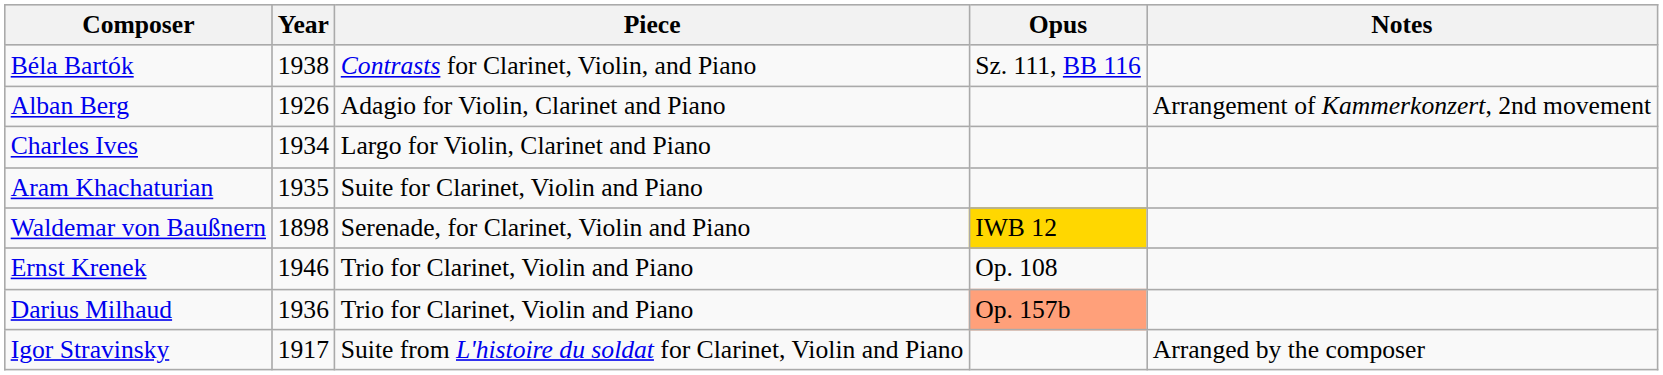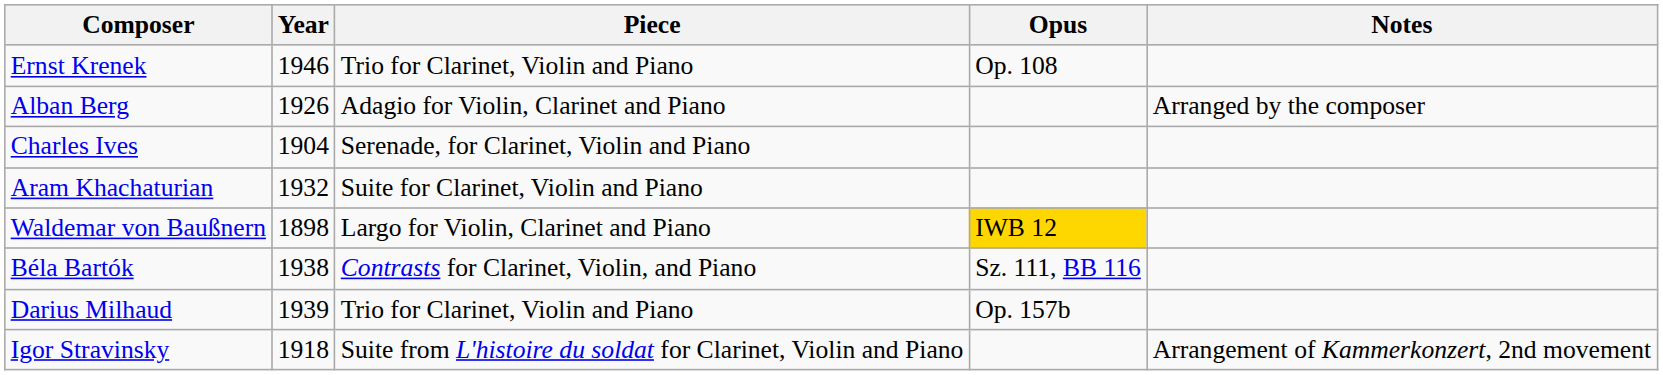 <table class="wikitable">
 <tr>
 <th>Composer</th>
 <th>Year</th>
 <th>Piece</th>
 <th>Opus</th>
 <th>Notes</th>
 </tr>
 <tr>
+<td><a href='#'>Ernst Krenek</a></td>
+<td>1946</td>
+<td>Trio for Clarinet, Violin and Piano</td>
+<td>Op. 108</td>
+<td></td>
+</tr>
+<tr>
+<td><a href='#'>Alban Berg</a></td>
+<td>1926</td>
+<td>Adagio for Violin, Clarinet and Piano</td>
+<td></td>
+<td>Arranged by the composer</td>
+</tr>
+<tr>
+<td><a href='#'>Charles Ives</a></td>
+<td>1904</td>
+<td>Serenade, for Clarinet, Violin and Piano</td>
+<td></td>
+<td></td>
+</tr>
+<tr>
+<td><a href='#'>Aram Khachaturian</a></td>
+<td>1932</td>
+<td>Suite for Clarinet, Violin and Piano</td>
+<td></td>
+<td></td>
+</tr>
+<tr>
+<td><a href='#'>Waldemar von Baußnern</a></td>
+<td>1898</td>
+<td>Largo for Violin, Clarinet and Piano</td>
+<td style="background: gold;">IWB 12</td>
+<td></td>
+</tr>
+<tr>
 <td><a href='#'>Béla Bartók</a></td>
 <td>1938</td>
 <td><em><a href='#'>Contrasts</a></em> for Clarinet, Violin, and Piano</td>
 <td>Sz. 111, <a href='#'>BB 116</a></td>
 <td></td>
 </tr>
 <tr>
-<td><a href='#'>Alban Berg</a></td>
-<td>1926</td>
-<td>Adagio for Violin, Clarinet and Piano</td>
-<td></td>
-<td>Arrangement of <em>Kammerkonzert</em>, 2nd movement</td>
-</tr>
-<tr>
-<td><a href='#'>Charles Ives</a></td>
-<td>1934</td>
-<td>Largo for Violin, Clarinet and Piano</td>
-<td></td>
-<td></td>
-</tr>
-<tr>
-<td><a href='#'>Aram Khachaturian</a></td>
-<td>1935</td>
-<td>Suite for Clarinet, Violin and Piano</td>
-<td></td>
-<td></td>
-</tr>
-<tr>
-<td><a href='#'>Waldemar von Baußnern</a></td>
-<td>1898</td>
-<td>Serenade, for Clarinet, Violin and Piano</td>
-<td style="background: gold;">IWB 12</td>
-<td></td>
-</tr>
-<tr>
-<td><a href='#'>Ernst Krenek</a></td>
-<td>1946</td>
+<td><a href='#'>Darius Milhaud</a></td>
+<td>1939</td>
 <td>Trio for Clarinet, Violin and Piano</td>
-<td>Op. 108</td>
-<td></td>
-</tr>
-<tr>
-<td><a href='#'>Darius Milhaud</a></td>
-<td>1936</td>
-<td>Trio for Clarinet, Violin and Piano</td>
-<td style="background: lightsalmon;">Op. 157b</td>
+<td>Op. 157b</td>
 <td></td>
 </tr>
 <tr>
 <td><a href='#'>Igor Stravinsky</a></td>
-<td>1917</td>
+<td>1918</td>
 <td>Suite from <em><a href='#'>L'histoire du soldat</a></em> for Clarinet, Violin and Piano</td>
 <td></td>
-<td>Arranged by the composer</td>
+<td>Arrangement of <em>Kammerkonzert</em>, 2nd movement</td>
 </tr>
 </table>
